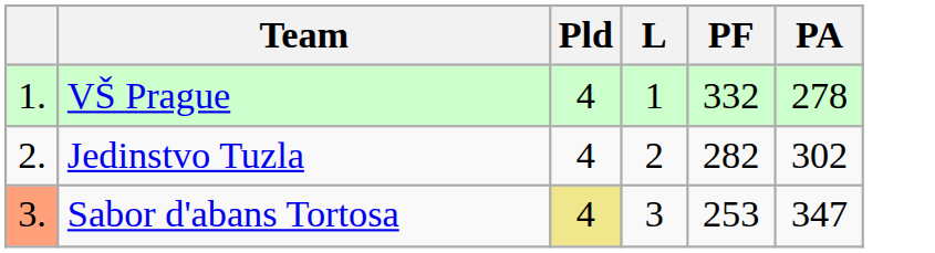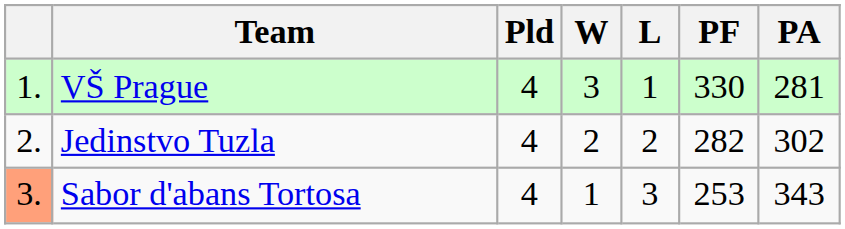 <table class=wikitable style="text-align:center">
 <tr>
 <th width=15></th>
 <th width=200>Team</th>
 <th width=20>Pld</th>
+<th width=20>W</th>
 <th width=20>L</th>
 <th width=30>PF</th>
 <th width=30>PA</th>
 </tr>
 <tr style="background: #ccffcc;">
 <td>1.</td>
 <td align=left> <a href='#'>VŠ Prague</a></td>
 <td>4</td>
+<td>3</td>
 <td>1</td>
-<td>332</td>
-<td>278</td>
+<td>330</td>
+<td>281</td>
 </tr>
 <tr>
 <td>2.</td>
 <td align=left> <a href='#'>Jedinstvo Tuzla</a></td>
 <td>4</td>
+<td>2</td>
 <td>2</td>
 <td>282</td>
 <td>302</td>
 </tr>
 <tr>
 <td style="background: lightsalmon;">3.</td>
 <td align=left> <a href='#'>Sabor d'abans Tortosa</a></td>
-<td style="background: khaki;">4</td>
+<td>4</td>
+<td>1</td>
 <td>3</td>
 <td>253</td>
-<td>347</td>
+<td>343</td>
 </tr>
 </table>
